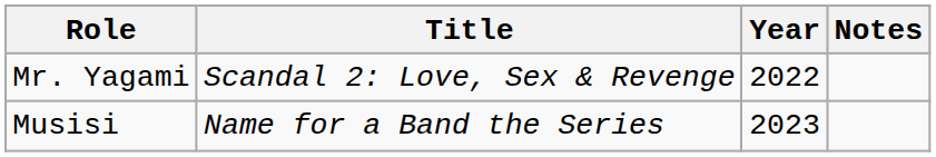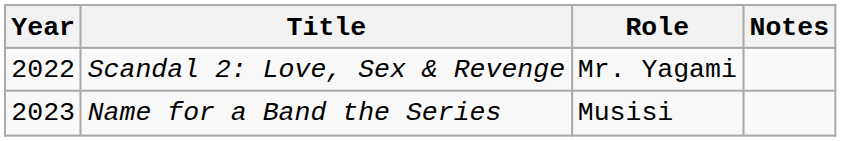 <table class="wikitable">
 <tr>
+<th>Year</th>
+<th>Title</th>
 <th>Role</th>
-<th>Title</th>
-<th>Year</th>
 <th>Notes</th>
 </tr>
 <tr>
+<td>2022</td>
+<td><em>Scandal 2: Love, Sex &amp; Revenge</em></td>
 <td>Mr. Yagami</td>
-<td><em>Scandal 2: Love, Sex &amp; Revenge</em></td>
-<td>2022</td>
 <td></td>
 </tr>
 <tr>
+<td>2023</td>
+<td><em>Name for a Band the Series</em></td>
 <td>Musisi</td>
-<td><em>Name for a Band the Series</em></td>
-<td>2023</td>
 <td></td>
 </tr>
 </table>
